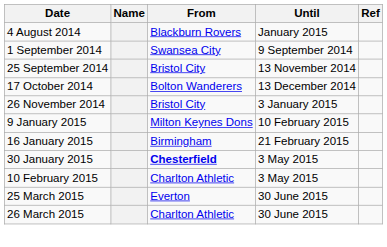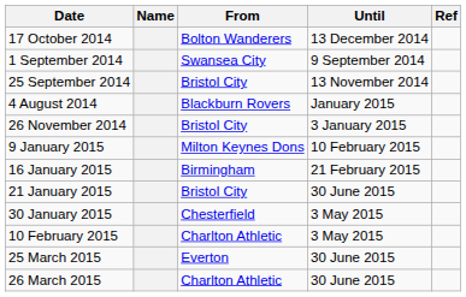 <table class="wikitable sortable plainrowheaders">
 <tr>
 <th scope=col>Date</th>
 <th scope=col>Name</th>
 <th scope=col>From</th>
 <th scope=col>Until</th>
 <th scope=col class=unsortable>Ref</th>
 </tr>
 <tr>
-<td>4 August 2014</td>
+<td>17 October 2014</td>
 <th scope=row></th>
-<td><a href='#'>Blackburn Rovers</a></td>
-<td>January 2015</td>
+<td><a href='#'>Bolton Wanderers</a></td>
+<td>13 December 2014</td>
 <td align=center></td>
 </tr>
 <tr>
 <td>1 September 2014</td>
 <th scope=row></th>
 <td><a href='#'>Swansea City</a></td>
 <td>9 September 2014</td>
 <td align=center></td>
 </tr>
 <tr>
 <td>25 September 2014</td>
 <th scope=row></th>
 <td><a href='#'>Bristol City</a></td>
 <td>13 November 2014</td>
 <td align=center></td>
 </tr>
 <tr>
-<td>17 October 2014</td>
+<td>4 August 2014</td>
 <th scope=row></th>
-<td><a href='#'>Bolton Wanderers</a></td>
-<td>13 December 2014</td>
+<td><a href='#'>Blackburn Rovers</a></td>
+<td>January 2015</td>
 <td align=center></td>
 </tr>
 <tr>
 <td>26 November 2014</td>
 <th scope=row></th>
 <td><a href='#'>Bristol City</a></td>
 <td>3 January 2015</td>
 <td align=center></td>
 </tr>
 <tr>
 <td>9 January 2015</td>
 <th scope=row></th>
 <td><a href='#'>Milton Keynes Dons</a></td>
 <td>10 February 2015</td>
 <td align=center></td>
 </tr>
 <tr>
 <td>16 January 2015</td>
 <th scope=row></th>
 <td><a href='#'>Birmingham</a></td>
 <td>21 February 2015</td>
 <td align=center></td>
 </tr>
 <tr>
+<td>21 January 2015</td>
+<th scope=row></th>
+<td><a href='#'>Bristol City</a></td>
+<td>30 June 2015</td>
+<td align=center></td>
+</tr>
+<tr>
 <td>30 January 2015</td>
 <th scope=row></th>
-<td><strong><a href='#'>Chesterfield</a></strong></td>
+<td><a href='#'>Chesterfield</a></td>
 <td>3 May 2015</td>
 <td align=center></td>
 </tr>
 <tr>
 <td>10 February 2015</td>
 <th scope=row></th>
 <td><a href='#'>Charlton Athletic</a></td>
 <td>3 May 2015</td>
 <td align=center></td>
 </tr>
 <tr>
 <td>25 March 2015</td>
 <th scope=row></th>
 <td><a href='#'>Everton</a></td>
 <td>30 June 2015</td>
 <td align=center></td>
 </tr>
 <tr>
 <td>26 March 2015</td>
 <th scope=row></th>
 <td><a href='#'>Charlton Athletic</a></td>
 <td>30 June 2015</td>
 <td align=center></td>
 </tr>
 </table>
